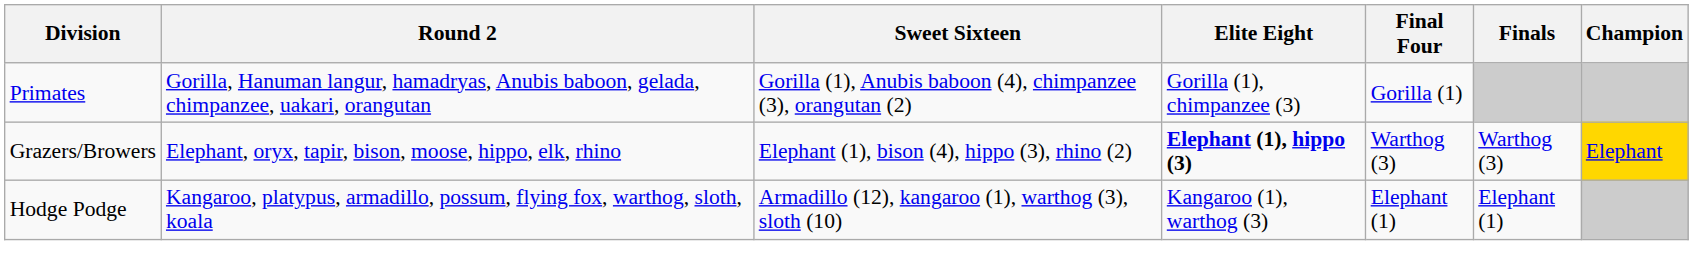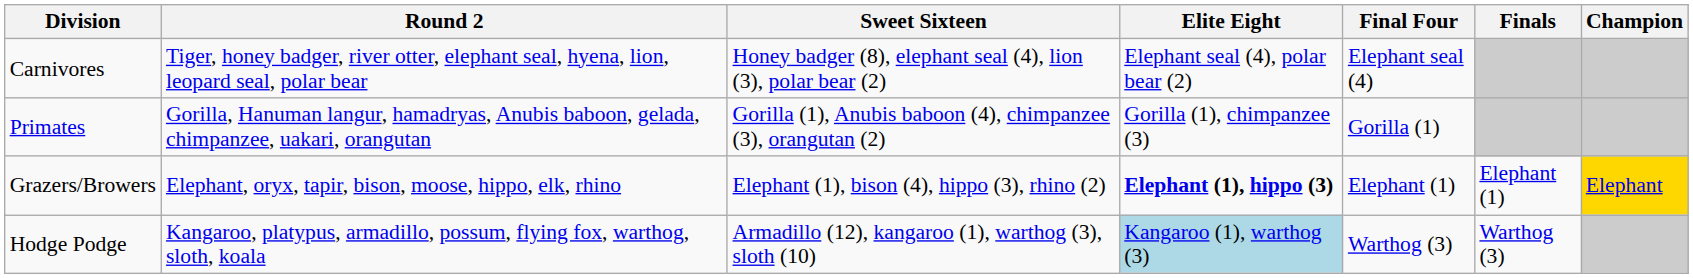 <table class="wikitable">
 <tr>
 <th>Division</th>
 <th>Round 2</th>
 <th>Sweet Sixteen</th>
 <th>Elite Eight</th>
 <th>Final Four</th>
 <th>Finals</th>
 <th>Champion</th>
+</tr>
+<tr>
+<td>Carnivores</td>
+<td><a href='#'>Tiger</a>, <a href='#'>honey badger</a>, <a href='#'>river otter</a>, <a href='#'>elephant seal</a>, <a href='#'>hyena</a>, <a href='#'>lion</a>, <a href='#'>leopard seal</a>, <a href='#'>polar bear</a></td>
+<td><a href='#'>Honey badger</a> (8), <a href='#'>elephant seal</a> (4), <a href='#'>lion</a> (3), <a href='#'>polar bear</a> (2)</td>
+<td><a href='#'>Elephant seal</a> (4), <a href='#'>polar bear</a> (2)</td>
+<td><a href='#'>Elephant seal</a> (4)</td>
+<td style="background:#ccc;"></td>
+<td style="background:#ccc;"></td>
 </tr>
 <tr>
 <td><a href='#'>Primates</a></td>
 <td><a href='#'>Gorilla</a>, <a href='#'>Hanuman langur</a>, <a href='#'>hamadryas</a>, <a href='#'>Anubis baboon</a>, <a href='#'>gelada</a>, <a href='#'>chimpanzee</a>, <a href='#'>uakari</a>, <a href='#'>orangutan</a></td>
 <td><a href='#'>Gorilla</a> (1), <a href='#'>Anubis baboon</a> (4), <a href='#'>chimpanzee</a> (3), <a href='#'>orangutan</a> (2)</td>
 <td><a href='#'>Gorilla</a> (1), <a href='#'>chimpanzee</a> (3)</td>
 <td><a href='#'>Gorilla</a> (1)</td>
 <td style="background:#ccc;"></td>
 <td style="background:#ccc;"></td>
 </tr>
 <tr>
 <td>Grazers/Browers</td>
 <td><a href='#'>Elephant</a>, <a href='#'>oryx</a>, <a href='#'>tapir</a>, <a href='#'>bison</a>, <a href='#'>moose</a>, <a href='#'>hippo</a>, <a href='#'>elk</a>, <a href='#'>rhino</a></td>
 <td><a href='#'>Elephant</a> (1), <a href='#'>bison</a> (4), <a href='#'>hippo</a> (3), <a href='#'>rhino</a> (2)</td>
 <td><strong><a href='#'>Elephant</a> (1), <a href='#'>hippo</a> (3)</strong></td>
-<td><a href='#'>Warthog</a> (3)</td>
-<td><a href='#'>Warthog</a> (3)</td>
+<td><a href='#'>Elephant</a> (1)</td>
+<td><a href='#'>Elephant</a> (1)</td>
 <td style="background:gold;"><a href='#'>Elephant</a></td>
 </tr>
 <tr>
 <td>Hodge Podge</td>
 <td><a href='#'>Kangaroo</a>, <a href='#'>platypus</a>, <a href='#'>armadillo</a>, <a href='#'>possum</a>, <a href='#'>flying fox</a>, <a href='#'>warthog</a>, <a href='#'>sloth</a>, <a href='#'>koala</a></td>
 <td><a href='#'>Armadillo</a> (12), <a href='#'>kangaroo</a> (1), <a href='#'>warthog</a> (3), <a href='#'>sloth</a> (10)</td>
-<td><a href='#'>Kangaroo</a> (1), <a href='#'>warthog</a> (3)</td>
-<td><a href='#'>Elephant</a> (1)</td>
-<td><a href='#'>Elephant</a> (1)</td>
+<td style="background: lightblue;"><a href='#'>Kangaroo</a> (1), <a href='#'>warthog</a> (3)</td>
+<td><a href='#'>Warthog</a> (3)</td>
+<td><a href='#'>Warthog</a> (3)</td>
 <td style="background:#ccc;"></td>
 </tr>
 </table>
